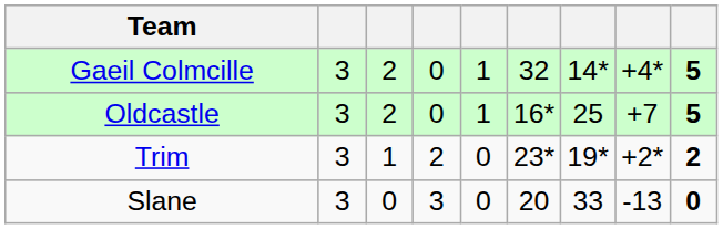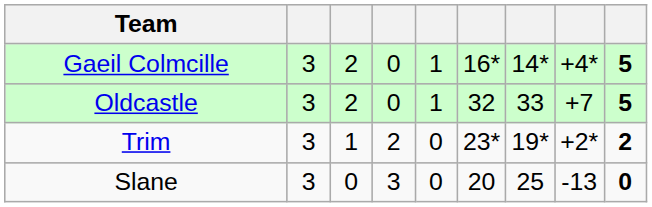 <table class="wikitable" style="text-align:center">
 <tr>
 <th style="width:175px;">Team</th>
 <th width="20"></th>
 <th width="20"></th>
 <th width="20"></th>
 <th width="20"></th>
 <th width="20"></th>
 <th width="20"></th>
 <th width="20"></th>
 <th width="20"></th>
 </tr>
 <tr style="background:#cfc;">
 <td><a href='#'>Gaeil Colmcille</a></td>
 <td>3</td>
 <td>2</td>
 <td>0</td>
 <td>1</td>
-<td>32</td>
+<td>16*</td>
 <td>14*</td>
 <td>+4*</td>
 <td><strong>5</strong></td>
 </tr>
 <tr style="background:#cfc;">
 <td><a href='#'>Oldcastle</a></td>
 <td>3</td>
 <td>2</td>
 <td>0</td>
 <td>1</td>
-<td>16*</td>
-<td>25</td>
+<td>32</td>
+<td>33</td>
 <td>+7</td>
 <td><strong>5</strong></td>
 </tr>
 <tr>
 <td><a href='#'>Trim</a></td>
 <td>3</td>
 <td>1</td>
 <td>2</td>
 <td>0</td>
 <td>23*</td>
 <td>19*</td>
 <td>+2*</td>
 <td><strong>2</strong></td>
 </tr>
 <tr>
 <td>Slane</td>
 <td>3</td>
 <td>0</td>
 <td>3</td>
 <td>0</td>
 <td>20</td>
-<td>33</td>
+<td>25</td>
 <td>-13</td>
 <td><strong>0</strong></td>
 </tr>
 </table>
